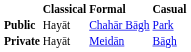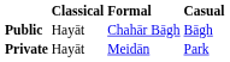 <table align=center>
 <tr>
 <td></td>
 <td><strong>Classical</strong></td>
 <td><strong>Formal</strong></td>
 <td><strong>Casual</strong></td>
 </tr>
 <tr>
 <td><strong>Public</strong></td>
 <td>Hayāt</td>
 <td><a href='#'>Chahār Bāgh</a></td>
-<td><a href='#'>Park</a></td>
+<td><a href='#'>Bāgh</a></td>
 </tr>
 <tr>
 <td><strong>Private</strong></td>
 <td>Hayāt</td>
 <td><a href='#'>Meidān</a></td>
-<td><a href='#'>Bāgh</a></td>
+<td><a href='#'>Park</a></td>
 </tr>
 </table>
